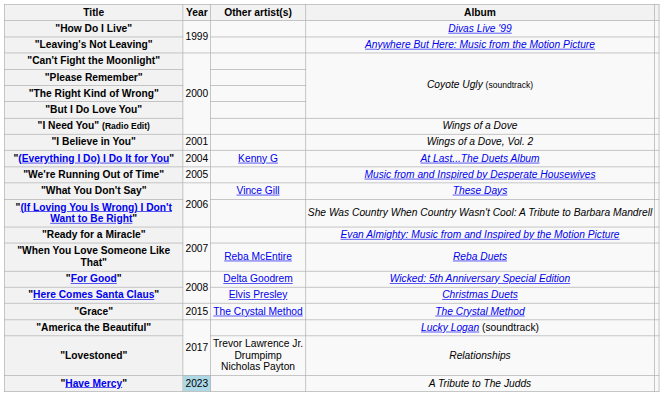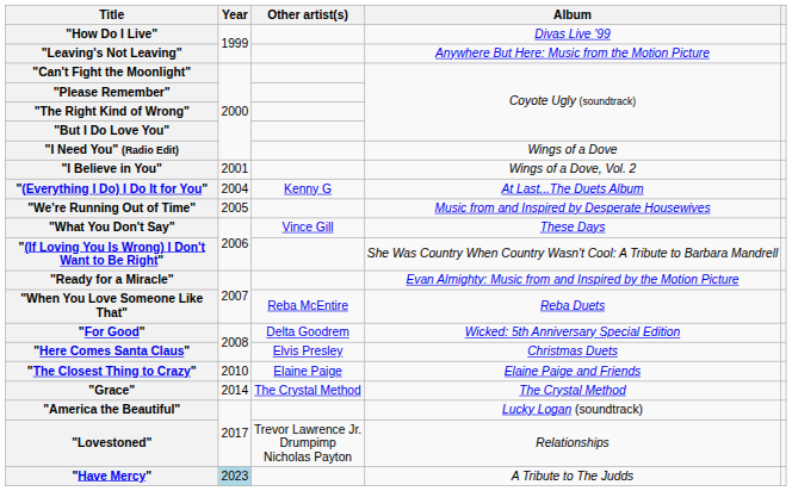 <table class="wikitable plainrowheaders" style="text-align:center;" border="1">
 <tr>
 <th scope="col" style="width:17em;">Title</th>
 <th scope="col">Year</th>
 <th scope="col">Other artist(s)</th>
 <th scope="col">Album</th>
 <th scope="col"></th>
 </tr>
 <tr>
 <th scope="row">"How Do I Live" </th>
 <td rowspan="2">1999</td>
 <td></td>
 <td><em><a href='#'>Divas Live '99</a></em></td>
 <td></td>
 </tr>
 <tr>
 <th scope="row">"Leaving's Not Leaving"</th>
 <td></td>
 <td><em><a href='#'>Anywhere But Here: Music from the Motion Picture</a></em></td>
 <td></td>
 </tr>
 <tr>
 <th scope="row">"Can't Fight the Moonlight"</th>
 <td rowspan="5">2000</td>
 <td></td>
 <td rowspan="4"><em>Coyote Ugly</em> <small>(soundtrack)</small></td>
 <td rowspan="4"></td>
 </tr>
 <tr>
 <th scope="row">"Please Remember"</th>
 <td></td>
 </tr>
 <tr>
 <th scope="row">"The Right Kind of Wrong"</th>
 <td></td>
 </tr>
 <tr>
 <th scope="row">"But I Do Love You"</th>
 <td></td>
 </tr>
 <tr>
 <th scope="row">"I Need You" <small>(Radio Edit)</small></th>
 <td></td>
 <td><em>Wings of a Dove</em></td>
 <td></td>
 </tr>
 <tr>
 <th scope="row">"I Believe in You"</th>
 <td>2001</td>
 <td></td>
 <td><em>Wings of a Dove, Vol. 2</em></td>
 <td></td>
 </tr>
 <tr>
 <th scope="row">"<a href='#'>(Everything I Do) I Do It for You</a>"</th>
 <td>2004</td>
 <td><a href='#'>Kenny G</a></td>
 <td><em><a href='#'>At Last...The Duets Album</a></em></td>
 <td></td>
 </tr>
 <tr>
 <th scope="row">"We're Running Out of Time"</th>
 <td>2005</td>
 <td></td>
 <td><em><a href='#'>Music from and Inspired by Desperate Housewives</a></em></td>
 <td></td>
 </tr>
 <tr>
 <th scope="row">"What You Don't Say"</th>
 <td rowspan="2">2006</td>
 <td><a href='#'>Vince Gill</a></td>
 <td><em><a href='#'>These Days</a></em></td>
 <td></td>
 </tr>
 <tr>
 <th scope="row">"<a href='#'>(If Loving You Is Wrong) I Don't Want to Be Right</a>"</th>
 <td></td>
 <td><em>She Was Country When Country Wasn't Cool: A Tribute to Barbara Mandrell</em></td>
 <td></td>
 </tr>
 <tr>
 <th scope="row">"Ready for a Miracle"</th>
 <td rowspan="2">2007</td>
 <td></td>
 <td><em><a href='#'>Evan Almighty: Music from and Inspired by the Motion Picture</a></em></td>
 <td></td>
 </tr>
 <tr>
 <th scope="row">"When You Love Someone Like That"</th>
 <td><a href='#'>Reba McEntire</a></td>
 <td><em><a href='#'>Reba Duets</a></em></td>
 <td></td>
 </tr>
 <tr>
 <th scope="row">"<a href='#'>For Good</a>"</th>
 <td rowspan="2">2008</td>
 <td><a href='#'>Delta Goodrem</a></td>
 <td><em><a href='#'>Wicked: 5th Anniversary Special Edition</a></em></td>
 <td></td>
 </tr>
 <tr>
 <th scope="row">"<a href='#'>Here Comes Santa Claus</a>"</th>
 <td><a href='#'>Elvis Presley</a></td>
 <td><em><a href='#'>Christmas Duets</a></em></td>
 <td></td>
 </tr>
 <tr>
+<th scope="row">"<a href='#'>The Closest Thing to Crazy</a>"</th>
+<td>2010</td>
+<td><a href='#'>Elaine Paige</a></td>
+<td><em><a href='#'>Elaine Paige and Friends</a></em></td>
+<td></td>
+</tr>
+<tr>
 <th scope="row">"Grace"</th>
-<td>2015</td>
+<td>2014</td>
 <td><a href='#'>The Crystal Method</a></td>
 <td><em><a href='#'>The Crystal Method</a></em></td>
 <td></td>
 </tr>
 <tr>
 <th scope="row">"America the Beautiful"</th>
 <td rowspan="2">2017</td>
 <td></td>
 <td><em><a href='#'>Lucky Logan</a></em> (soundtrack)</td>
 <td></td>
 </tr>
 <tr>
 <th scope="row">"Lovestoned"</th>
 <td>Trevor Lawrence Jr.<br>Drumpimp<br>Nicholas Payton</td>
 <td><em>Relationships</em></td>
 <td></td>
 </tr>
 <tr>
 <th scope="row">"<a href='#'>Have Mercy</a>"</th>
 <td style="background: lightblue;">2023</td>
 <td></td>
 <td><em>A Tribute to The Judds</em></td>
 <td></td>
 </tr>
 </table>
